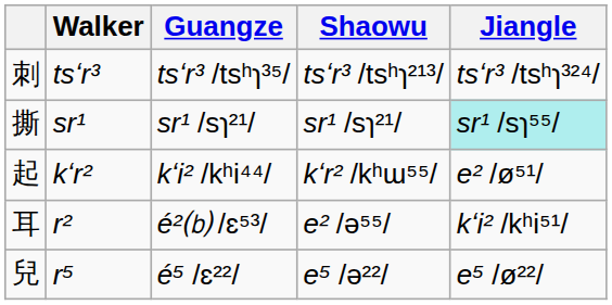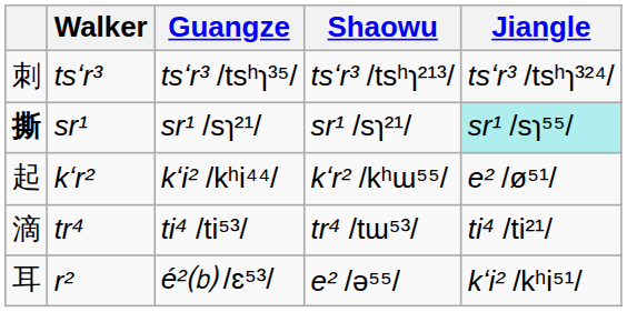 <table class="wikitable">
 <tr>
 <th></th>
 <th>Walker</th>
 <th><a href='#'>Guangze</a></th>
 <th><a href='#'>Shaowu</a></th>
 <th><a href='#'>Jiangle</a></th>
 </tr>
 <tr>
 <td>刺</td>
 <td><em>tsʻr³</em></td>
 <td><em>tsʻr³</em> /tsʰɿ³⁵/</td>
 <td><em>tsʻr³</em> /tsʰɿ²¹³/</td>
 <td><em>tsʻr³</em> /tsʰɿ³²⁴/</td>
 </tr>
 <tr>
-<td>撕</td>
+<td><strong>撕</strong></td>
 <td><em>sr¹</em></td>
 <td><em>sr¹</em> /sɿ²¹/</td>
 <td><em>sr¹</em> /sɿ²¹/</td>
 <td style="background: paleturquoise;"><em>sr¹</em> /sɿ⁵⁵/</td>
 </tr>
 <tr>
 <td>起</td>
 <td><em>kʻr²</em></td>
 <td><em>kʻi²</em> /kʰi⁴⁴/</td>
 <td><em>kʻr²</em> /kʰɯ⁵⁵/</td>
 <td><em>e²</em> /ø⁵¹/</td>
 </tr>
 <tr>
+<td>滴</td>
+<td><em>tr⁴</em></td>
+<td><em>ti⁴</em> /ti⁵³/</td>
+<td><em>tr⁴</em> /tɯ⁵³/</td>
+<td><em>ti⁴</em> /ti²¹/</td>
+</tr>
+<tr>
 <td>耳</td>
 <td><em>r²</em></td>
 <td><em>é²⒝</em> /ɛ⁵³/</td>
 <td><em>e²</em> /ə⁵⁵/</td>
 <td><em>kʻi²</em> /kʰi⁵¹/</td>
 </tr>
-<tr>
-<td>兒</td>
-<td><em>r⁵</em></td>
-<td><em>é⁵</em> /ɛ²²/</td>
-<td><em>e⁵</em> /ə²²/</td>
-<td><em>e⁵</em> /ø²²/</td>
-</tr>
 </table>
